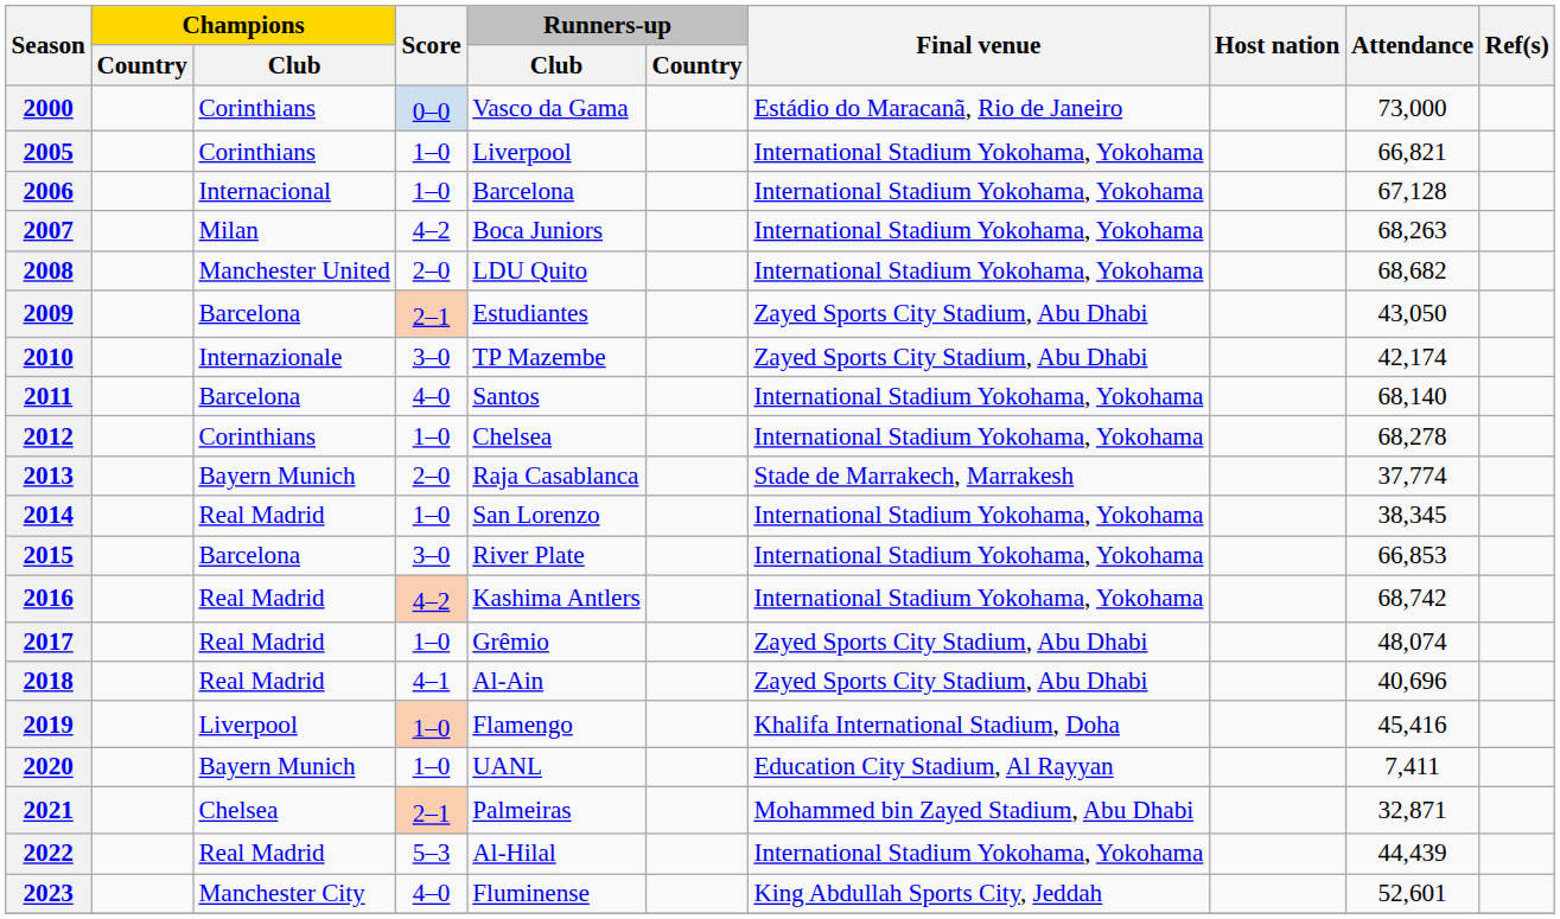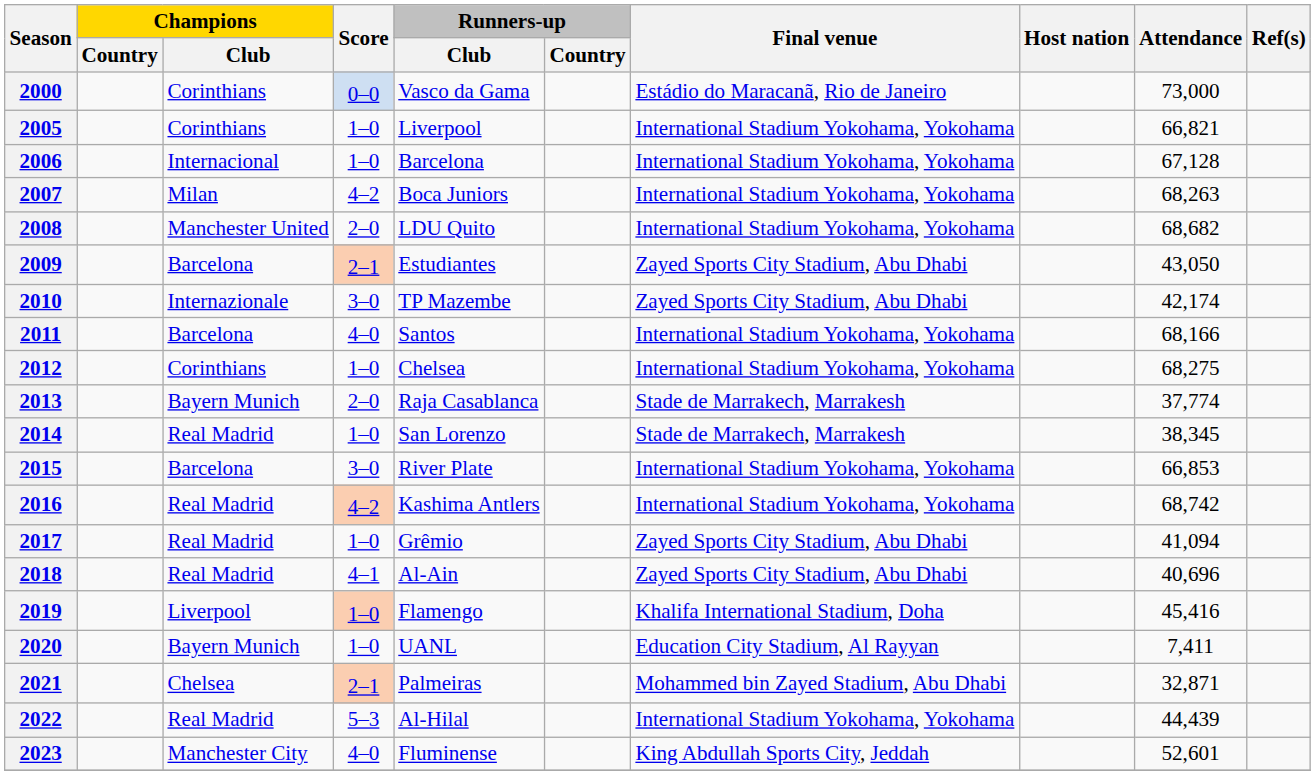 <table class="wikitable plainrowheaders sortable">
 <tr>
 <th rowspan="2" scope="col">Season</th>
 <th colspan="2" style="background:gold;">Champions</th>
 <th rowspan="2" scope="col">Score</th>
 <th colspan="2" style="background:silver;">Runners-up</th>
 <th rowspan="2" scope="col">Final venue</th>
 <th rowspan="2" scope="col">Host nation</th>
 <th rowspan="2" scope="col">Attendance</th>
 <th rowspan="2" class="unsortable">Ref(s)</th>
 </tr>
 <tr>
 <th scope="col">Country</th>
 <th scope="col">Club</th>
 <th scope="col">Club</th>
 <th scope="col">Country</th>
 </tr>
 <tr>
 <th scope="row" style="text-align:center"><a href='#'>2000</a></th>
 <td></td>
 <td><a href='#'>Corinthians</a></td>
 <td align=center bgcolor="#cedff2"><a href='#'>0–0</a><sup></sup></td>
 <td><a href='#'>Vasco da Gama</a></td>
 <td></td>
 <td><a href='#'>Estádio do Maracanã</a>, <a href='#'>Rio de Janeiro</a></td>
 <td></td>
 <td align="center">73,000</td>
 <td></td>
 </tr>
 <tr>
 <th scope="row" style="text-align:center"><a href='#'>2005</a></th>
 <td></td>
 <td><a href='#'>Corinthians</a></td>
 <td align=center><a href='#'>1–0</a></td>
 <td><a href='#'>Liverpool</a></td>
 <td></td>
 <td><a href='#'>International Stadium Yokohama</a>, <a href='#'>Yokohama</a></td>
 <td></td>
 <td align="center">66,821</td>
 <td></td>
 </tr>
 <tr>
 <th scope="row" style="text-align:center"><a href='#'>2006</a></th>
 <td></td>
 <td><a href='#'>Internacional</a></td>
 <td align=center><a href='#'>1–0</a></td>
 <td><a href='#'>Barcelona</a></td>
 <td></td>
 <td><a href='#'>International Stadium Yokohama</a>, <a href='#'>Yokohama</a></td>
 <td></td>
 <td align="center">67,128</td>
 <td></td>
 </tr>
 <tr>
 <th scope="row" style="text-align:center"><a href='#'>2007</a></th>
 <td></td>
 <td><a href='#'>Milan</a></td>
 <td align=center><a href='#'>4–2</a></td>
 <td><a href='#'>Boca Juniors</a></td>
 <td></td>
 <td><a href='#'>International Stadium Yokohama</a>, <a href='#'>Yokohama</a></td>
 <td></td>
 <td align="center">68,263</td>
 <td></td>
 </tr>
 <tr>
 <th scope="row" style="text-align:center"><a href='#'>2008</a></th>
 <td></td>
 <td><a href='#'>Manchester United</a></td>
 <td align="center"><a href='#'>2–0</a></td>
 <td><a href='#'>LDU Quito</a></td>
 <td></td>
 <td><a href='#'>International Stadium Yokohama</a>, <a href='#'>Yokohama</a></td>
 <td></td>
 <td align="center">68,682</td>
 <td></td>
 </tr>
 <tr>
 <th scope="row" style="text-align:center"><a href='#'>2009</a></th>
 <td></td>
 <td><a href='#'>Barcelona</a></td>
 <td align=center bgcolor="#FBCEB1"><a href='#'>2–1</a><sup></sup></td>
 <td><a href='#'>Estudiantes</a></td>
 <td></td>
 <td><a href='#'>Zayed Sports City Stadium</a>, <a href='#'>Abu Dhabi</a></td>
 <td></td>
 <td align="center">43,050</td>
 <td></td>
 </tr>
 <tr>
 <th scope="row" style="text-align:center"><a href='#'>2010</a></th>
 <td></td>
 <td><a href='#'>Internazionale</a></td>
 <td align=center><a href='#'>3–0</a></td>
 <td><a href='#'>TP Mazembe</a></td>
 <td></td>
 <td><a href='#'>Zayed Sports City Stadium</a>, <a href='#'>Abu Dhabi</a></td>
 <td></td>
 <td align="center">42,174</td>
 <td></td>
 </tr>
 <tr>
 <th scope="row" style="text-align:center"><a href='#'>2011</a></th>
 <td></td>
 <td><a href='#'>Barcelona</a></td>
 <td align="center"><a href='#'>4–0</a></td>
 <td><a href='#'>Santos</a></td>
 <td></td>
 <td><a href='#'>International Stadium Yokohama</a>, <a href='#'>Yokohama</a></td>
 <td></td>
-<td align="center">68,140</td>
+<td align="center">68,166</td>
 <td></td>
 </tr>
 <tr>
 <th scope="row" style="text-align:center"><a href='#'>2012</a></th>
 <td></td>
 <td><a href='#'>Corinthians</a></td>
 <td align="center"><a href='#'>1–0</a></td>
 <td><a href='#'>Chelsea</a></td>
 <td></td>
 <td><a href='#'>International Stadium Yokohama</a>, <a href='#'>Yokohama</a></td>
 <td></td>
-<td align=center>68,278</td>
+<td align=center>68,275</td>
 <td></td>
 </tr>
 <tr>
 <th scope="row" style="text-align:center"><a href='#'>2013</a></th>
 <td></td>
 <td><a href='#'>Bayern Munich</a></td>
 <td align="center"><a href='#'>2–0</a></td>
 <td><a href='#'>Raja Casablanca</a></td>
 <td></td>
 <td><a href='#'>Stade de Marrakech</a>, <a href='#'>Marrakesh</a></td>
 <td></td>
 <td align=center>37,774</td>
 <td></td>
 </tr>
 <tr>
 <th scope="row" style="text-align:center"><a href='#'>2014</a></th>
 <td></td>
 <td><a href='#'>Real Madrid</a></td>
 <td align=center><a href='#'>1–0</a></td>
 <td><a href='#'>San Lorenzo</a></td>
 <td></td>
-<td><a href='#'>International Stadium Yokohama</a>, <a href='#'>Yokohama</a></td>
+<td><a href='#'>Stade de Marrakech</a>, <a href='#'>Marrakesh</a></td>
 <td></td>
 <td align=center>38,345</td>
 <td></td>
 </tr>
 <tr>
 <th scope="row" style="text-align:center"><a href='#'>2015</a></th>
 <td></td>
 <td><a href='#'>Barcelona</a></td>
 <td align="center"><a href='#'>3–0</a></td>
 <td><a href='#'>River Plate</a></td>
 <td></td>
 <td><a href='#'>International Stadium Yokohama</a>, <a href='#'>Yokohama</a></td>
 <td></td>
 <td align=center>66,853</td>
 <td></td>
 </tr>
 <tr>
 <th scope="row" style="text-align:center"><a href='#'>2016</a></th>
 <td></td>
 <td><a href='#'>Real Madrid</a></td>
 <td align=center bgcolor="#FBCEB1"><a href='#'>4–2</a><sup></sup></td>
 <td><a href='#'>Kashima Antlers</a></td>
 <td></td>
 <td><a href='#'>International Stadium Yokohama</a>, <a href='#'>Yokohama</a></td>
 <td></td>
 <td align=center>68,742</td>
 <td></td>
 </tr>
 <tr>
 <th scope="row" style="text-align:center"><a href='#'>2017</a></th>
 <td></td>
 <td><a href='#'>Real Madrid</a></td>
 <td align=center><a href='#'>1–0</a></td>
 <td><a href='#'>Grêmio</a></td>
 <td></td>
 <td><a href='#'>Zayed Sports City Stadium</a>, <a href='#'>Abu Dhabi</a></td>
 <td></td>
-<td align=center>48,074</td>
+<td align=center>41,094</td>
 <td></td>
 </tr>
 <tr>
 <th scope="row" style="text-align:center"><a href='#'>2018</a></th>
 <td></td>
 <td><a href='#'>Real Madrid</a></td>
 <td align=center><a href='#'>4–1</a></td>
 <td><a href='#'>Al-Ain</a></td>
 <td></td>
 <td><a href='#'>Zayed Sports City Stadium</a>, <a href='#'>Abu Dhabi</a></td>
 <td></td>
 <td align=center>40,696</td>
 <td></td>
 </tr>
 <tr>
 <th scope="row" style="text-align:center"><a href='#'>2019</a></th>
 <td></td>
 <td><a href='#'>Liverpool</a></td>
 <td align=center bgcolor="#FBCEB1"><a href='#'>1–0</a><sup></sup></td>
 <td><a href='#'>Flamengo</a></td>
 <td></td>
 <td><a href='#'>Khalifa International Stadium</a>, <a href='#'>Doha</a></td>
 <td></td>
 <td align=center>45,416</td>
 <td></td>
 </tr>
 <tr>
 <th scope="row" style="text-align:center"><a href='#'>2020</a></th>
 <td></td>
 <td><a href='#'>Bayern Munich</a></td>
 <td align=center><a href='#'>1–0</a></td>
 <td><a href='#'>UANL</a></td>
 <td></td>
 <td><a href='#'>Education City Stadium</a>, <a href='#'>Al Rayyan</a></td>
 <td></td>
 <td align=center>7,411</td>
 <td></td>
 </tr>
 <tr>
 <th scope="row" style="text-align:center"><a href='#'>2021</a></th>
 <td></td>
 <td><a href='#'>Chelsea</a></td>
 <td align=center bgcolor="#FBCEB1"><a href='#'>2–1</a><sup></sup></td>
 <td><a href='#'>Palmeiras</a></td>
 <td></td>
 <td><a href='#'>Mohammed bin Zayed Stadium</a>, <a href='#'>Abu Dhabi</a></td>
 <td></td>
 <td align=center>32,871</td>
 <td></td>
 </tr>
 <tr>
 <th scope="row" style="text-align:center"><a href='#'>2022</a></th>
 <td></td>
 <td><a href='#'>Real Madrid</a></td>
 <td align="center"><a href='#'>5–3</a></td>
 <td><a href='#'>Al-Hilal</a></td>
 <td></td>
 <td><a href='#'>International Stadium Yokohama</a>, <a href='#'>Yokohama</a></td>
 <td></td>
 <td align=center>44,439</td>
 <td></td>
 </tr>
 <tr>
 <th scope="row" style="text-align:center"><a href='#'>2023</a></th>
 <td></td>
 <td><a href='#'>Manchester City</a></td>
 <td align="center"><a href='#'>4–0</a></td>
 <td><a href='#'>Fluminense</a></td>
 <td></td>
 <td><a href='#'>King Abdullah Sports City</a>, <a href='#'>Jeddah</a></td>
 <td></td>
 <td align=center>52,601</td>
 <td></td>
 </tr>
 <tr class="sortbottom">
 </tr>
 </table>
